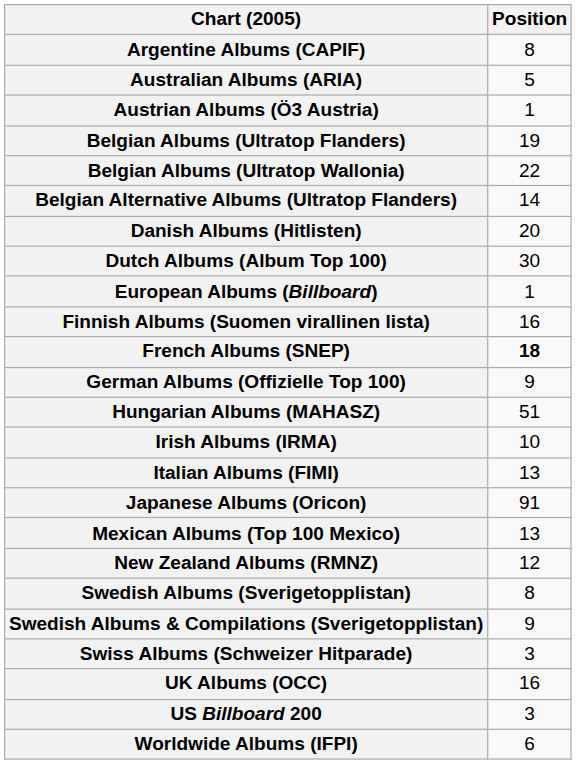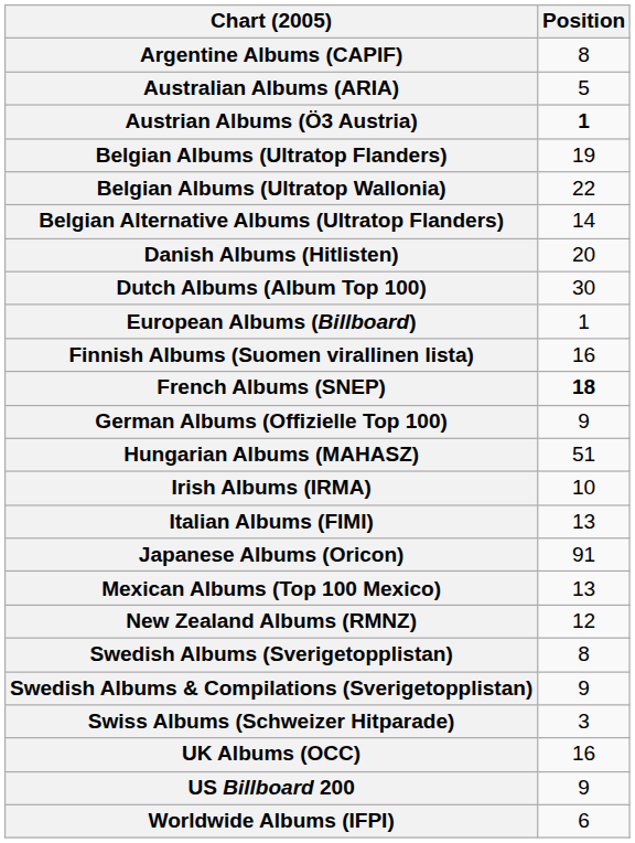 <table class="wikitable sortable plainrowheaders" style="text-align:center;">
 <tr>
 <th scope="col">Chart (2005)</th>
 <th scope="col">Position</th>
 </tr>
 <tr>
 <th scope="row">Argentine Albums (CAPIF)</th>
 <td style="text-align:center;">8</td>
 </tr>
 <tr>
 <th scope="row">Australian Albums (ARIA)</th>
 <td style="text-align:center;">5</td>
 </tr>
 <tr>
 <th scope="row">Austrian Albums (Ö3 Austria)</th>
-<td style="text-align:center;">1</td>
+<td style="text-align:center;"><strong>1</strong></td>
 </tr>
 <tr>
 <th scope="row">Belgian Albums (Ultratop Flanders)</th>
 <td style="text-align:center;">19</td>
 </tr>
 <tr>
 <th scope="row">Belgian Albums (Ultratop Wallonia)</th>
 <td style="text-align:center;">22</td>
 </tr>
 <tr>
 <th scope="row">Belgian Alternative Albums (Ultratop Flanders)</th>
 <td style="text-align:center;">14</td>
 </tr>
 <tr>
 <th scope="row">Danish Albums (Hitlisten)</th>
 <td style="text-align:center;">20</td>
 </tr>
 <tr>
 <th scope="row">Dutch Albums (Album Top 100)</th>
 <td style="text-align:center;">30</td>
 </tr>
 <tr>
 <th scope="row">European Albums (<em>Billboard</em>)</th>
 <td style="text-align:center;">1</td>
 </tr>
 <tr>
 <th scope="row">Finnish Albums (Suomen virallinen lista)</th>
 <td style="text-align:center;">16</td>
 </tr>
 <tr>
 <th scope="row">French Albums (SNEP)</th>
 <td style="text-align:center;"><strong>18</strong></td>
 </tr>
 <tr>
 <th scope="row">German Albums (Offizielle Top 100)</th>
 <td style="text-align:center;">9</td>
 </tr>
 <tr>
 <th scope="row">Hungarian Albums (MAHASZ)</th>
 <td style="text-align:center;">51</td>
 </tr>
 <tr>
 <th scope="row">Irish Albums (IRMA)</th>
 <td style="text-align:center;">10</td>
 </tr>
 <tr>
 <th scope="row">Italian Albums (FIMI)</th>
 <td style="text-align:center;">13</td>
 </tr>
 <tr>
 <th scope="row">Japanese Albums (Oricon)</th>
 <td style="text-align:center;">91</td>
 </tr>
 <tr>
 <th scope="row">Mexican Albums (Top 100 Mexico)</th>
 <td style="text-align:center;">13</td>
 </tr>
 <tr>
 <th scope="row">New Zealand Albums (RMNZ)</th>
 <td style="text-align:center;">12</td>
 </tr>
 <tr>
 <th scope="row">Swedish Albums (Sverigetopplistan)</th>
 <td style="text-align:center;">8</td>
 </tr>
 <tr>
 <th scope="row">Swedish Albums & Compilations (Sverigetopplistan)</th>
 <td style="text-align:center;">9</td>
 </tr>
 <tr>
 <th scope="row">Swiss Albums (Schweizer Hitparade)</th>
 <td style="text-align:center;">3</td>
 </tr>
 <tr>
 <th scope="row">UK Albums (OCC)</th>
 <td style="text-align:center;">16</td>
 </tr>
 <tr>
 <th scope="row">US <em>Billboard</em> 200</th>
-<td style="text-align:center;">3</td>
+<td style="text-align:center;">9</td>
 </tr>
 <tr>
 <th scope="row">Worldwide Albums (IFPI)</th>
 <td style="text-align:center;">6</td>
 </tr>
 </table>
